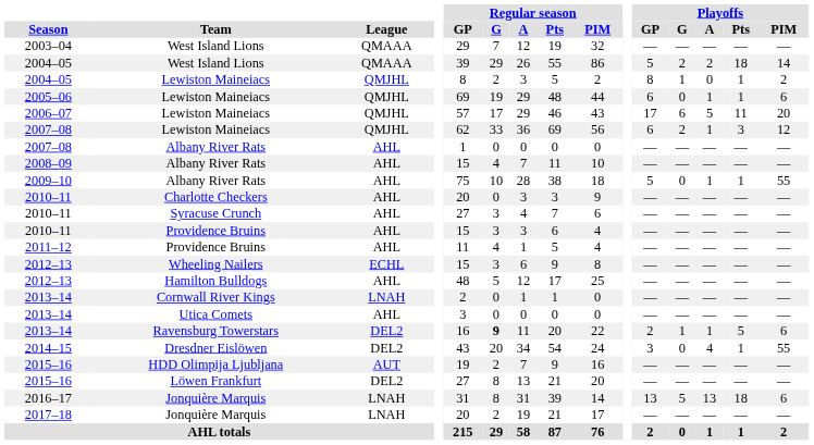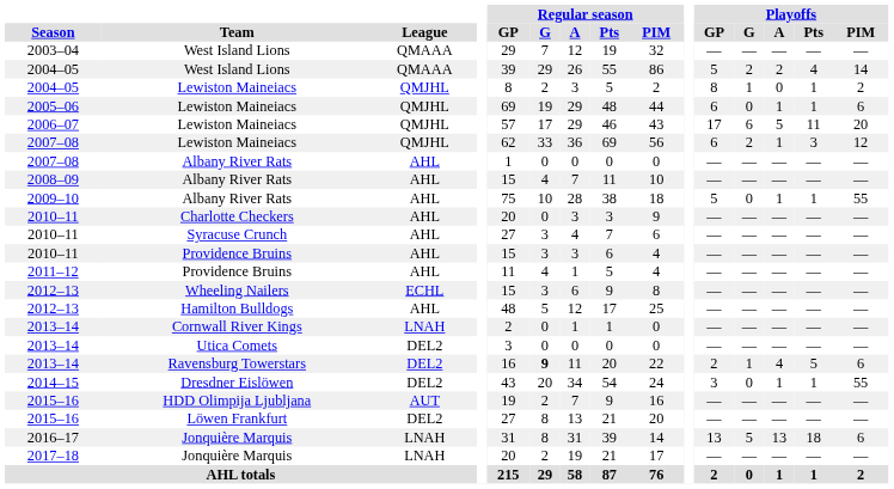 <table border="0" cellpadding="1" cellspacing="0" style="text-align:center; width:60em;">
 <tr style="background:#e0e0e0;">
 <th colspan="3"  bgcolor="#ffffff"> </th>
 <th rowspan="99" bgcolor="#ffffff"> </th>
 <th colspan="5"><a href='#'>Regular season</a></th>
 <th rowspan="99" bgcolor="#ffffff"> </th>
 <th colspan="5"><a href='#'>Playoffs</a></th>
 </tr>
 <tr style="background:#e0e0e0;">
 <th><a href='#'>Season</a></th>
 <th>Team</th>
 <th>League</th>
 <th>GP</th>
 <th><a href='#'>G</a></th>
 <th><a href='#'>A</a></th>
 <th><a href='#'>Pts</a></th>
 <th><a href='#'>PIM</a></th>
 <th>GP</th>
 <th>G</th>
 <th>A</th>
 <th>Pts</th>
 <th>PIM</th>
 </tr>
 <tr>
 <td>2003–04</td>
 <td>West Island Lions</td>
 <td>QMAAA</td>
 <td>29</td>
 <td>7</td>
 <td>12</td>
 <td>19</td>
 <td>32</td>
 <td>—</td>
 <td>—</td>
 <td>—</td>
 <td>—</td>
 <td>—</td>
 </tr>
 <tr bgcolor="#f0f0f0">
 <td>2004–05</td>
 <td>West Island Lions</td>
 <td>QMAAA</td>
 <td>39</td>
 <td>29</td>
 <td>26</td>
 <td>55</td>
 <td>86</td>
 <td>5</td>
 <td>2</td>
 <td>2</td>
-<td>18</td>
+<td>4</td>
 <td>14</td>
 </tr>
 <tr>
 <td><a href='#'>2004–05</a></td>
 <td><a href='#'>Lewiston Maineiacs</a></td>
 <td><a href='#'>QMJHL</a></td>
 <td>8</td>
 <td>2</td>
 <td>3</td>
 <td>5</td>
 <td>2</td>
 <td>8</td>
 <td>1</td>
 <td>0</td>
 <td>1</td>
 <td>2</td>
 </tr>
 <tr bgcolor="#f0f0f0">
 <td><a href='#'>2005–06</a></td>
 <td>Lewiston Maineiacs</td>
 <td>QMJHL</td>
 <td>69</td>
 <td>19</td>
 <td>29</td>
 <td>48</td>
 <td>44</td>
 <td>6</td>
 <td>0</td>
 <td>1</td>
 <td>1</td>
 <td>6</td>
 </tr>
 <tr>
 <td><a href='#'>2006–07</a></td>
 <td>Lewiston Maineiacs</td>
 <td>QMJHL</td>
 <td>57</td>
 <td>17</td>
 <td>29</td>
 <td>46</td>
 <td>43</td>
 <td>17</td>
 <td>6</td>
 <td>5</td>
 <td>11</td>
 <td>20</td>
 </tr>
 <tr bgcolor="#f0f0f0">
 <td><a href='#'>2007–08</a></td>
 <td>Lewiston Maineiacs</td>
 <td>QMJHL</td>
 <td>62</td>
 <td>33</td>
 <td>36</td>
 <td>69</td>
 <td>56</td>
 <td>6</td>
 <td>2</td>
 <td>1</td>
 <td>3</td>
 <td>12</td>
 </tr>
 <tr>
 <td><a href='#'>2007–08</a></td>
 <td><a href='#'>Albany River Rats</a></td>
 <td><a href='#'>AHL</a></td>
 <td>1</td>
 <td>0</td>
 <td>0</td>
 <td>0</td>
 <td>0</td>
 <td>—</td>
 <td>—</td>
 <td>—</td>
 <td>—</td>
 <td>—</td>
 </tr>
 <tr bgcolor="#f0f0f0">
 <td><a href='#'>2008–09</a></td>
 <td>Albany River Rats</td>
 <td>AHL</td>
 <td>15</td>
 <td>4</td>
 <td>7</td>
 <td>11</td>
 <td>10</td>
 <td>—</td>
 <td>—</td>
 <td>—</td>
 <td>—</td>
 <td>—</td>
 </tr>
 <tr>
 <td><a href='#'>2009–10</a></td>
 <td>Albany River Rats</td>
 <td>AHL</td>
 <td>75</td>
 <td>10</td>
 <td>28</td>
 <td>38</td>
 <td>18</td>
 <td>5</td>
 <td>0</td>
 <td>1</td>
 <td>1</td>
 <td>55</td>
 </tr>
 <tr bgcolor="#f0f0f0">
 <td><a href='#'>2010–11</a></td>
 <td><a href='#'>Charlotte Checkers</a></td>
 <td>AHL</td>
 <td>20</td>
 <td>0</td>
 <td>3</td>
 <td>3</td>
 <td>9</td>
 <td>—</td>
 <td>—</td>
 <td>—</td>
 <td>—</td>
 <td>—</td>
 </tr>
 <tr>
 <td>2010–11</td>
 <td><a href='#'>Syracuse Crunch</a></td>
 <td>AHL</td>
 <td>27</td>
 <td>3</td>
 <td>4</td>
 <td>7</td>
 <td>6</td>
 <td>—</td>
 <td>—</td>
 <td>—</td>
 <td>—</td>
 <td>—</td>
 </tr>
 <tr bgcolor="#f0f0f0">
 <td>2010–11</td>
 <td><a href='#'>Providence Bruins</a></td>
 <td>AHL</td>
 <td>15</td>
 <td>3</td>
 <td>3</td>
 <td>6</td>
 <td>4</td>
 <td>—</td>
 <td>—</td>
 <td>—</td>
 <td>—</td>
 <td>—</td>
 </tr>
 <tr>
 <td><a href='#'>2011–12</a></td>
 <td>Providence Bruins</td>
 <td>AHL</td>
 <td>11</td>
 <td>4</td>
 <td>1</td>
 <td>5</td>
 <td>4</td>
 <td>—</td>
 <td>—</td>
 <td>—</td>
 <td>—</td>
 <td>—</td>
 </tr>
 <tr bgcolor="#f0f0f0">
 <td><a href='#'>2012–13</a></td>
 <td><a href='#'>Wheeling Nailers</a></td>
 <td><a href='#'>ECHL</a></td>
 <td>15</td>
 <td>3</td>
 <td>6</td>
 <td>9</td>
 <td>8</td>
 <td>—</td>
 <td>—</td>
 <td>—</td>
 <td>—</td>
 <td>—</td>
 </tr>
 <tr>
 <td><a href='#'>2012–13</a></td>
 <td><a href='#'>Hamilton Bulldogs</a></td>
 <td>AHL</td>
 <td>48</td>
 <td>5</td>
 <td>12</td>
 <td>17</td>
 <td>25</td>
 <td>—</td>
 <td>—</td>
 <td>—</td>
 <td>—</td>
 <td>—</td>
 </tr>
 <tr bgcolor="#f0f0f0">
 <td><a href='#'>2013–14</a></td>
 <td><a href='#'>Cornwall River Kings</a></td>
 <td><a href='#'>LNAH</a></td>
 <td>2</td>
 <td>0</td>
 <td>1</td>
 <td>1</td>
 <td>0</td>
 <td>—</td>
 <td>—</td>
 <td>—</td>
 <td>—</td>
 <td>—</td>
 </tr>
 <tr>
 <td><a href='#'>2013–14</a></td>
 <td><a href='#'>Utica Comets</a></td>
-<td>AHL</td>
+<td>DEL2</td>
 <td>3</td>
 <td>0</td>
 <td>0</td>
 <td>0</td>
 <td>0</td>
 <td>—</td>
 <td>—</td>
 <td>—</td>
 <td>—</td>
 <td>—</td>
 </tr>
 <tr bgcolor="#f0f0f0">
 <td><a href='#'>2013–14</a></td>
 <td><a href='#'>Ravensburg Towerstars</a></td>
 <td><a href='#'>DEL2</a></td>
 <td>16</td>
 <td><strong>9</strong></td>
 <td>11</td>
 <td>20</td>
 <td>22</td>
 <td>2</td>
 <td>1</td>
-<td>1</td>
+<td>4</td>
 <td>5</td>
 <td>6</td>
 </tr>
 <tr>
 <td><a href='#'>2014–15</a></td>
 <td><a href='#'>Dresdner Eislöwen</a></td>
 <td>DEL2</td>
 <td>43</td>
 <td>20</td>
 <td>34</td>
 <td>54</td>
 <td>24</td>
 <td>3</td>
 <td>0</td>
-<td>4</td>
+<td>1</td>
 <td>1</td>
 <td>55</td>
 </tr>
 <tr bgcolor="#f0f0f0">
 <td><a href='#'>2015–16</a></td>
 <td><a href='#'>HDD Olimpija Ljubljana</a></td>
 <td><a href='#'>AUT</a></td>
 <td>19</td>
 <td>2</td>
 <td>7</td>
 <td>9</td>
 <td>16</td>
 <td>—</td>
 <td>—</td>
 <td>—</td>
 <td>—</td>
 <td>—</td>
 </tr>
 <tr>
 <td><a href='#'>2015–16</a></td>
 <td><a href='#'>Löwen Frankfurt</a></td>
 <td>DEL2</td>
 <td>27</td>
 <td>8</td>
 <td>13</td>
 <td>21</td>
 <td>20</td>
 <td>—</td>
 <td>—</td>
 <td>—</td>
 <td>—</td>
 <td>—</td>
 </tr>
 <tr bgcolor="#f0f0f0">
 <td 2016–17 LNAH season>2016–17</td>
 <td><a href='#'>Jonquière Marquis</a></td>
 <td>LNAH</td>
 <td>31</td>
 <td>8</td>
 <td>31</td>
 <td>39</td>
 <td>14</td>
 <td>13</td>
 <td>5</td>
 <td>13</td>
 <td>18</td>
 <td>6</td>
 </tr>
 <tr>
 <td><a href='#'>2017–18</a></td>
 <td>Jonquière Marquis</td>
 <td>LNAH</td>
 <td>20</td>
 <td>2</td>
 <td>19</td>
 <td>21</td>
 <td>17</td>
 <td>—</td>
 <td>—</td>
 <td>—</td>
 <td>—</td>
 <td>—</td>
 </tr>
 <tr bgcolor="#e0e0e0">
 <th colspan="3">AHL totals</th>
 <th>215</th>
 <th>29</th>
 <th>58</th>
 <th>87</th>
 <th>76</th>
 <th>2</th>
 <th>0</th>
 <th>1</th>
 <th>1</th>
 <th>2</th>
 </tr>
 </table>
